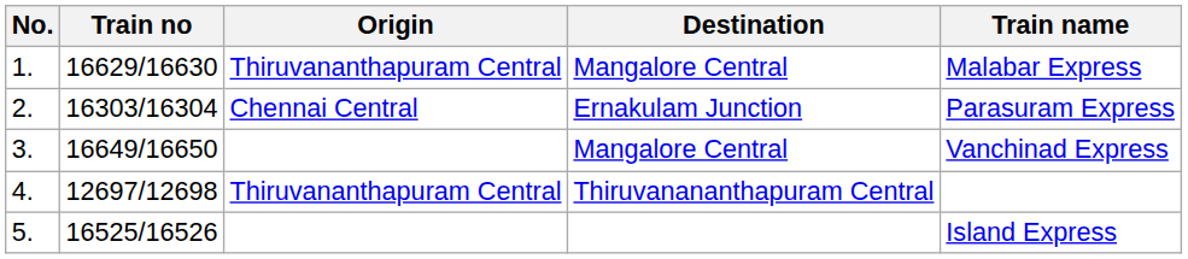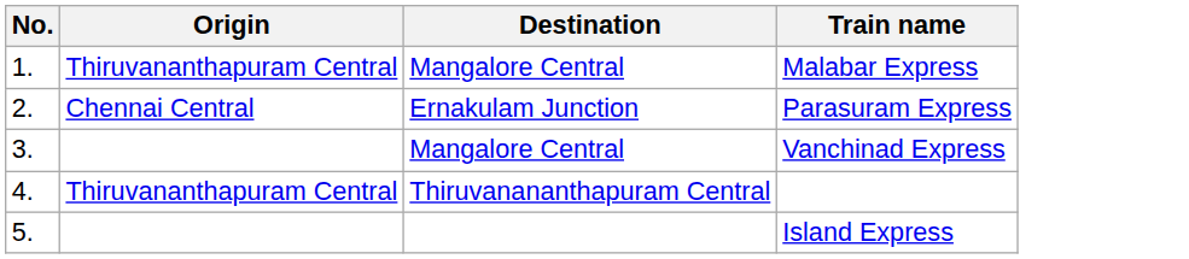 <table class="wikitable sortable" style="background:#fff;">
 <tr>
 <th>No.</th>
-<th>Train no</th>
 <th>Origin</th>
 <th>Destination</th>
 <th>Train name</th>
 </tr>
 <tr>
 <td>1.</td>
-<td>16629/16630</td>
 <td><a href='#'>Thiruvananthapuram Central</a></td>
 <td><a href='#'>Mangalore Central</a></td>
 <td><a href='#'>Malabar Express</a></td>
 </tr>
 <tr>
 <td>2.</td>
-<td>16303/16304</td>
 <td><a href='#'>Chennai Central</a></td>
 <td><a href='#'>Ernakulam Junction</a></td>
 <td><a href='#'>Parasuram Express</a></td>
 </tr>
 <tr>
 <td>3.</td>
-<td>16649/16650</td>
 <td></td>
 <td><a href='#'>Mangalore Central</a></td>
 <td><a href='#'>Vanchinad Express</a></td>
 </tr>
 <tr>
 <td>4.</td>
-<td>12697/12698</td>
 <td><a href='#'>Thiruvananthapuram Central</a></td>
 <td><a href='#'>Thiruvanananthapuram Central</a></td>
 <td></td>
 </tr>
 <tr>
 <td>5.</td>
-<td>16525/16526</td>
 <td></td>
 <td></td>
 <td><a href='#'>Island Express</a></td>
 </tr>
 </table>
